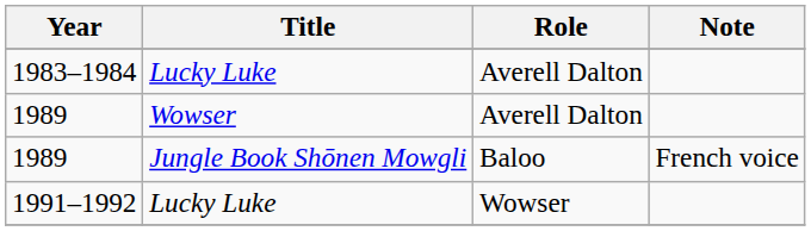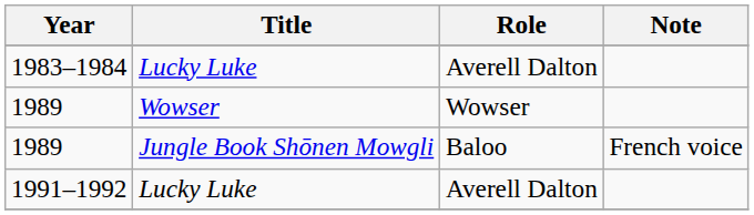 <table class="wikitable sortable">
 <tr>
 <th>Year</th>
 <th>Title</th>
 <th>Role</th>
 <th>Note</th>
 </tr>
 <tr>
 </tr>
 <tr>
 <td>1983–1984</td>
 <td><em><a href='#'>Lucky Luke</a></em></td>
 <td>Averell Dalton</td>
 <td></td>
 </tr>
 <tr>
 <td>1989</td>
 <td><em><a href='#'>Wowser</a></em></td>
-<td>Averell Dalton</td>
+<td>Wowser</td>
 <td></td>
 </tr>
 <tr>
 <td>1989</td>
 <td><em><a href='#'>Jungle Book Shōnen Mowgli</a></em></td>
 <td>Baloo</td>
 <td>French voice</td>
 </tr>
 <tr>
 <td>1991–1992</td>
 <td><em>Lucky Luke</em></td>
-<td>Wowser</td>
+<td>Averell Dalton</td>
 <td></td>
 </tr>
 <tr>
 </tr>
 </table>
